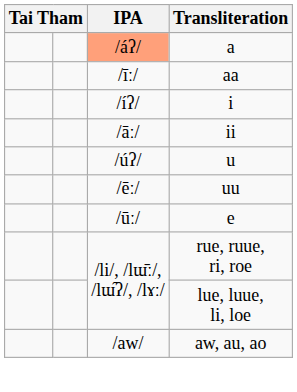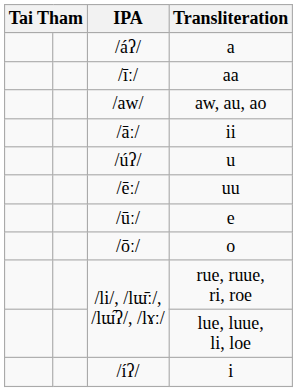 <table class="wikitable" style="text-align: center;">
 <tr>
 <th colspan="2">Tai Tham</th>
 <th>IPA</th>
 <th>Transliteration</th>
 </tr>
 <tr>
 <td style="font-size: 150%"></td>
 <td></td>
-<td style="background: lightsalmon;">/áʔ/</td>
+<td>/áʔ/</td>
 <td>a</td>
 </tr>
 <tr>
 <td style="font-size: 150%"></td>
 <td></td>
 <td>/īː/</td>
 <td>aa</td>
 </tr>
 <tr>
 <td style="font-size: 150%"></td>
 <td></td>
-<td>/íʔ/</td>
-<td>i</td>
+<td>/aw/</td>
+<td>aw, au, ao</td>
 </tr>
 <tr>
 <td style="font-size: 150%"></td>
 <td></td>
 <td>/āː/</td>
 <td>ii</td>
 </tr>
 <tr>
 <td style="font-size: 150%"></td>
 <td></td>
 <td>/úʔ/</td>
 <td>u</td>
 </tr>
 <tr>
 <td style="font-size: 150%"></td>
 <td></td>
 <td>/ēː/</td>
 <td>uu</td>
 </tr>
 <tr>
 <td style="font-size: 150%"></td>
 <td></td>
 <td>/ūː/</td>
 <td>e</td>
 </tr>
 <tr>
 <td style="font-size: 150%"></td>
 <td></td>
+<td>/ōː/</td>
+<td>o</td>
+</tr>
+<tr>
+<td style="font-size: 150%"></td>
+<td></td>
 <td rowspan="2">/li/, /lɯ̄ː/,<br>/lɯ᷇ʔ/, /lɤː/</td>
 <td>rue, ruue,<br>ri, roe</td>
 </tr>
 <tr>
 <td style="font-size: 150%"></td>
 <td></td>
 <td>lue, luue,<br>li, loe</td>
 </tr>
 <tr>
 <td style="font-size: 150%"></td>
 <td></td>
-<td>/aw/</td>
-<td>aw, au, ao</td>
+<td>/íʔ/</td>
+<td>i</td>
 </tr>
 </table>
